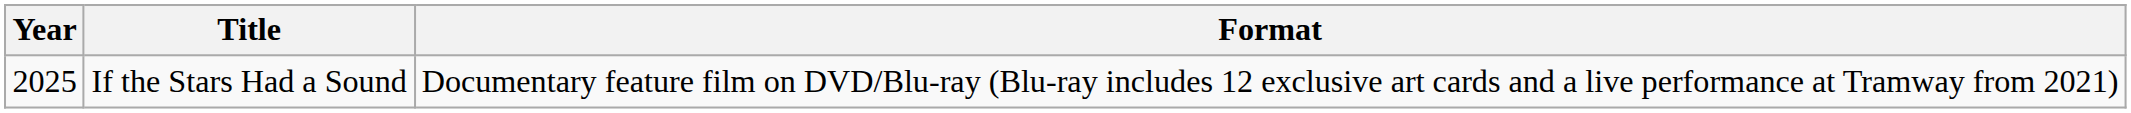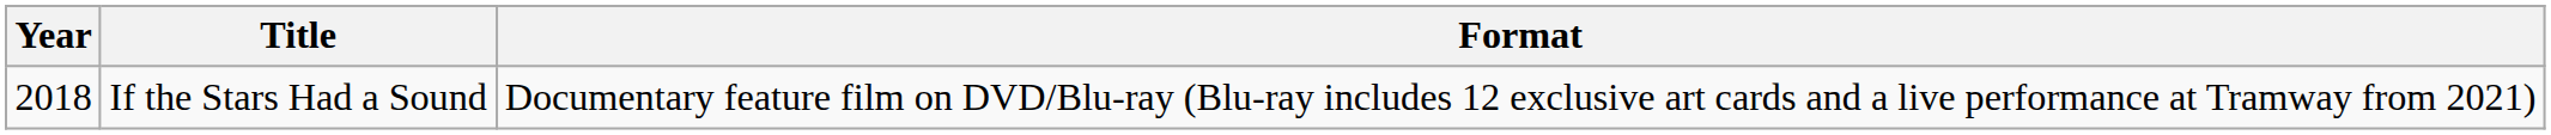 <table class="wikitable">
 <tr>
 <th>Year</th>
 <th>Title</th>
 <th>Format</th>
 </tr>
 <tr>
-<td>2025</td>
+<td>2018</td>
 <td>If the Stars Had a Sound</td>
 <td>Documentary feature film on DVD/Blu-ray (Blu-ray includes 12 exclusive art cards and a live performance at Tramway from 2021)</td>
 </tr>
 </table>
